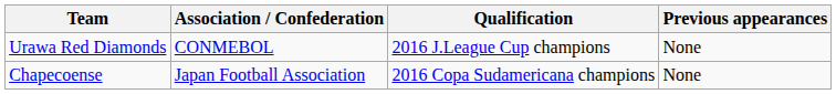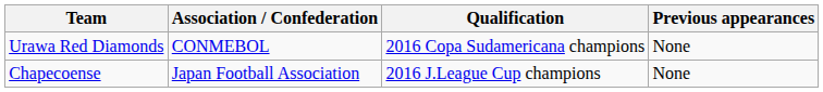 <table class="wikitable">
 <tr>
 <th>Team</th>
 <th>Association / Confederation</th>
 <th>Qualification</th>
 <th>Previous appearances</th>
 </tr>
 <tr>
 <td> <a href='#'>Urawa Red Diamonds</a></td>
 <td><a href='#'>CONMEBOL</a></td>
-<td><a href='#'>2016 J.League Cup</a> champions</td>
+<td><a href='#'>2016 Copa Sudamericana</a> champions</td>
 <td>None</td>
 </tr>
 <tr>
 <td> <a href='#'>Chapecoense</a></td>
 <td><a href='#'>Japan Football Association</a></td>
-<td><a href='#'>2016 Copa Sudamericana</a> champions</td>
+<td><a href='#'>2016 J.League Cup</a> champions</td>
 <td>None</td>
 </tr>
 </table>
